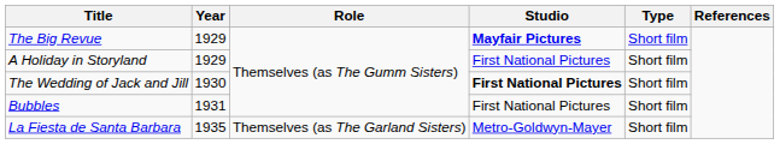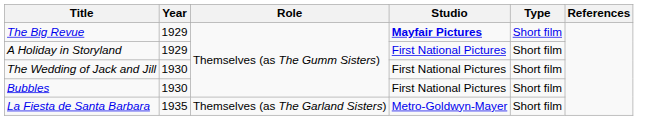 <table class="wikitable">
 <tr>
 <th>Title</th>
 <th>Year</th>
 <th>Role</th>
 <th>Studio</th>
 <th>Type</th>
 <th>References</th>
 </tr>
 <tr>
 <td><em><a href='#'>The Big Revue</a></em></td>
 <td>1929</td>
 <td rowspan="4">Themselves (as <em>The Gumm Sisters</em>)</td>
 <td><strong><a href='#'>Mayfair Pictures</a></strong></td>
 <td><a href='#'>Short film</a></td>
 <td rowspan="5"></td>
 </tr>
 <tr>
 <td><em>A Holiday in Storyland</em></td>
 <td>1929</td>
 <td><a href='#'>First National Pictures</a></td>
 <td>Short film</td>
 </tr>
 <tr>
 <td><em>The Wedding of Jack and Jill</em></td>
 <td>1930</td>
-<td><strong>First National Pictures</strong></td>
+<td>First National Pictures</td>
 <td>Short film</td>
 </tr>
 <tr>
 <td><em><a href='#'>Bubbles</a></em></td>
-<td>1931</td>
+<td>1930</td>
 <td>First National Pictures</td>
 <td>Short film</td>
 </tr>
 <tr>
 <td><em><a href='#'>La Fiesta de Santa Barbara</a></em></td>
 <td>1935</td>
 <td>Themselves (as <em>The Garland Sisters</em>)</td>
 <td><a href='#'>Metro-Goldwyn-Mayer</a></td>
 <td>Short film</td>
 </tr>
 </table>
